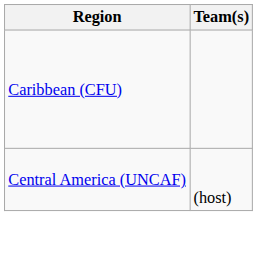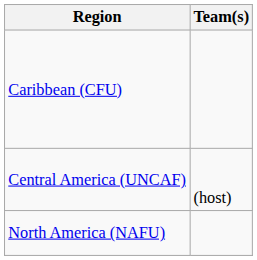 <table class=wikitable>
 <tr>
 <th>Region</th>
 <th>Team(s)</th>
 </tr>
 <tr>
 <td><a href='#'>Caribbean (CFU)</a></td>
 <td> <br><br><br> <br><br> <br> </td>
 </tr>
 <tr>
 <td><a href='#'>Central America (UNCAF)</a></td>
 <td><br> <br>  (host)</td>
 </tr>
+<tr>
+<td><a href='#'>North America (NAFU)</a></td>
+<td><br><br></td>
+</tr>
 </table>
